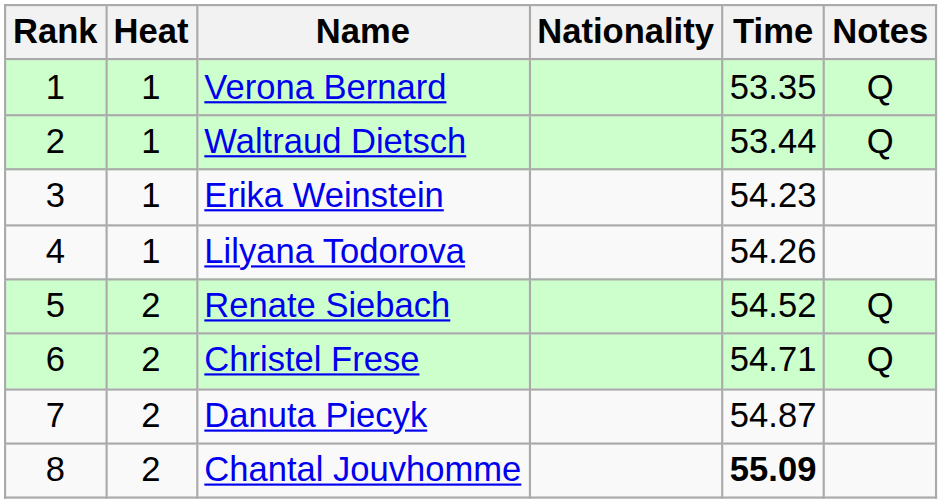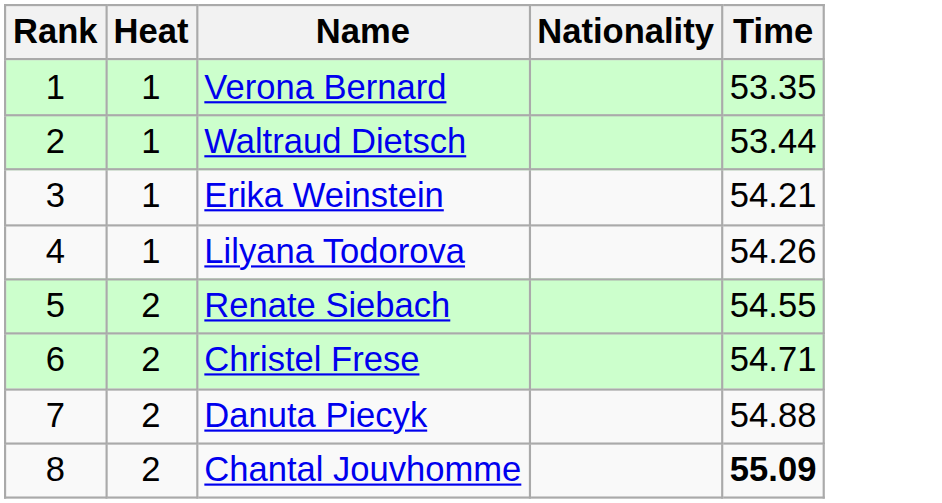 <table class="wikitable sortable" style="text-align:center">
 <tr>
 <th>Rank</th>
 <th>Heat</th>
 <th>Name</th>
 <th>Nationality</th>
 <th>Time</th>
-<th>Notes</th>
 </tr>
 <tr bgcolor=ccffcc>
 <td>1</td>
 <td>1</td>
 <td align="left"><a href='#'>Verona Bernard</a></td>
 <td align=left></td>
 <td>53.35</td>
-<td>Q</td>
 </tr>
 <tr bgcolor=ccffcc>
 <td>2</td>
 <td>1</td>
 <td align="left"><a href='#'>Waltraud Dietsch</a></td>
 <td align=left></td>
 <td>53.44</td>
-<td>Q</td>
 </tr>
 <tr>
 <td>3</td>
 <td>1</td>
 <td align="left"><a href='#'>Erika Weinstein</a></td>
 <td align=left></td>
-<td>54.23</td>
-<td></td>
+<td>54.21</td>
 </tr>
 <tr>
 <td>4</td>
 <td>1</td>
 <td align="left"><a href='#'>Lilyana Todorova</a></td>
 <td align=left></td>
 <td>54.26</td>
-<td></td>
 </tr>
 <tr bgcolor=ccffcc>
 <td>5</td>
 <td>2</td>
 <td align="left"><a href='#'>Renate Siebach</a></td>
 <td align=left></td>
-<td>54.52</td>
-<td>Q</td>
+<td>54.55</td>
 </tr>
 <tr bgcolor=ccffcc>
 <td>6</td>
 <td>2</td>
 <td align="left"><a href='#'>Christel Frese</a></td>
 <td align=left></td>
 <td>54.71</td>
-<td>Q</td>
 </tr>
 <tr>
 <td>7</td>
 <td>2</td>
 <td align="left"><a href='#'>Danuta Piecyk</a></td>
 <td align=left></td>
-<td>54.87</td>
-<td></td>
+<td>54.88</td>
 </tr>
 <tr>
 <td>8</td>
 <td>2</td>
 <td align="left"><a href='#'>Chantal Jouvhomme</a></td>
 <td align=left></td>
 <td><strong>55.09</strong></td>
-<td></td>
 </tr>
 </table>
